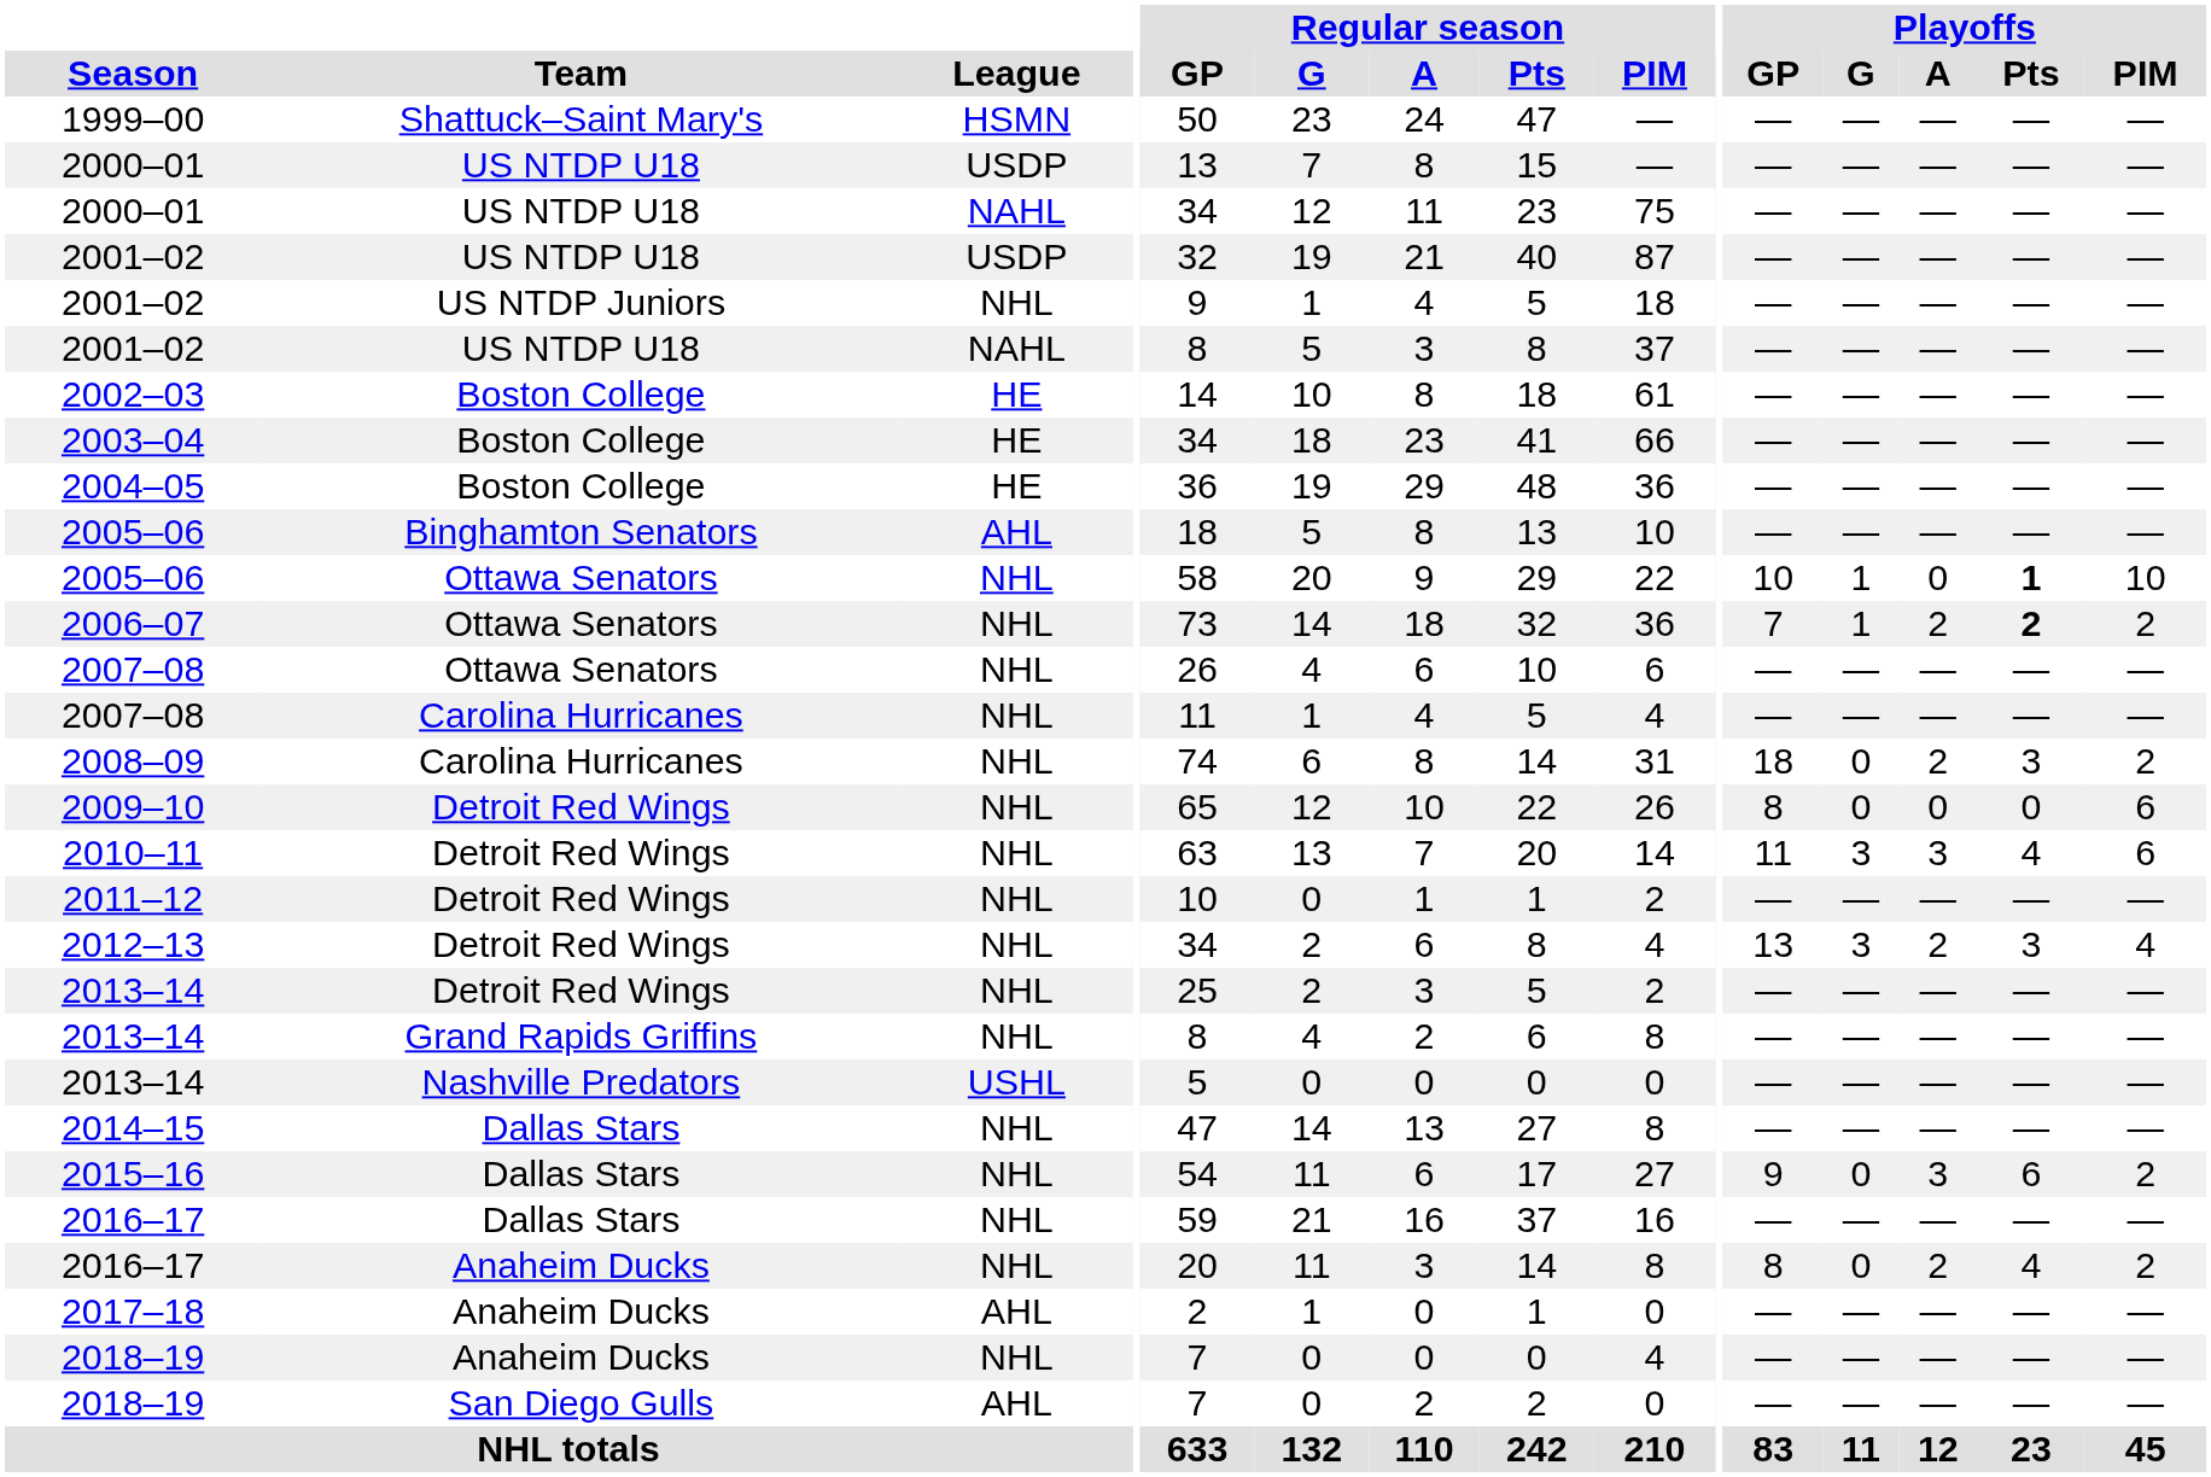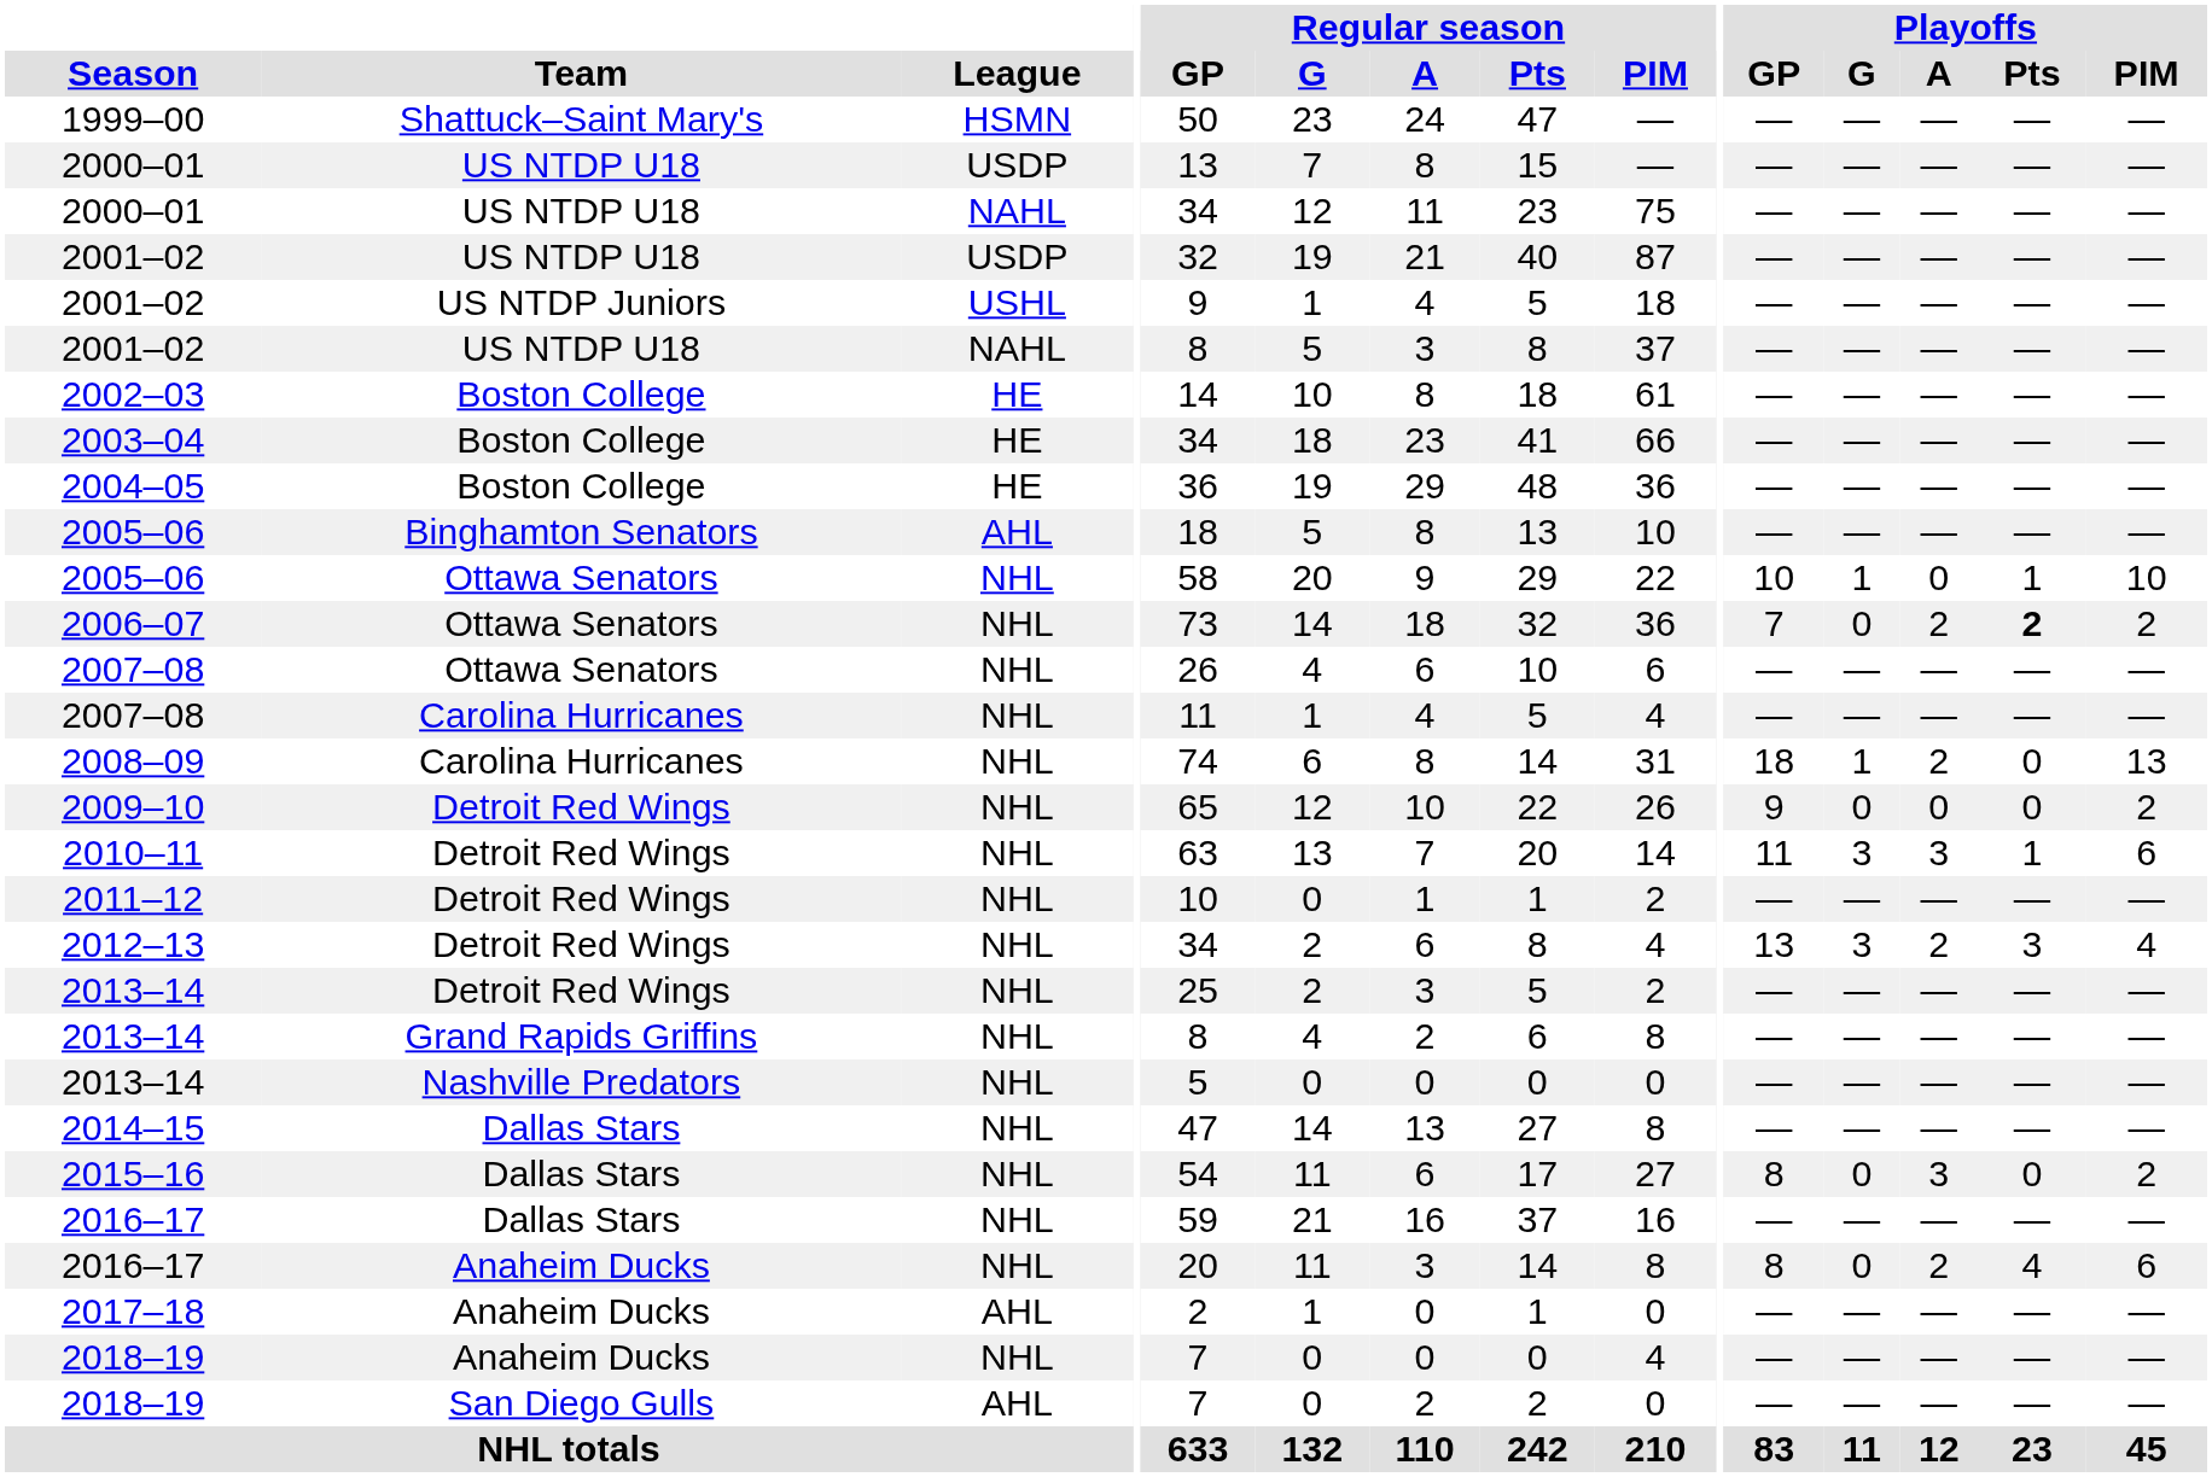 <table border="0" cellpadding="1" cellspacing="0" style="text-align:center; width:60em">
 <tr bgcolor="#e0e0e0">
 <th colspan="3" bgcolor="#ffffff"></th>
 <th rowspan="100" bgcolor="#ffffff"></th>
 <th colspan="5"><a href='#'>Regular season</a></th>
 <th rowspan="100" bgcolor="#ffffff"></th>
 <th colspan="5"><a href='#'>Playoffs</a></th>
 </tr>
 <tr bgcolor="#e0e0e0">
 <th><a href='#'>Season</a></th>
 <th>Team</th>
 <th>League</th>
 <th>GP</th>
 <th><a href='#'>G</a></th>
 <th><a href='#'>A</a></th>
 <th><a href='#'>Pts</a></th>
 <th><a href='#'>PIM</a></th>
 <th>GP</th>
 <th>G</th>
 <th>A</th>
 <th>Pts</th>
 <th>PIM</th>
 </tr>
 <tr>
 <td>1999–00</td>
 <td><a href='#'>Shattuck–Saint Mary's</a></td>
 <td><a href='#'>HSMN</a></td>
 <td>50</td>
 <td>23</td>
 <td>24</td>
 <td>47</td>
 <td>—</td>
 <td>—</td>
 <td>—</td>
 <td>—</td>
 <td>—</td>
 <td>—</td>
 </tr>
 <tr bgcolor="#f0f0f0">
 <td>2000–01</td>
 <td><a href='#'>US NTDP U18</a></td>
 <td>USDP</td>
 <td>13</td>
 <td>7</td>
 <td>8</td>
 <td>15</td>
 <td>—</td>
 <td>—</td>
 <td>—</td>
 <td>—</td>
 <td>—</td>
 <td>—</td>
 </tr>
 <tr>
 <td>2000–01</td>
 <td>US NTDP U18</td>
 <td><a href='#'>NAHL</a></td>
 <td>34</td>
 <td>12</td>
 <td>11</td>
 <td>23</td>
 <td>75</td>
 <td>—</td>
 <td>—</td>
 <td>—</td>
 <td>—</td>
 <td>—</td>
 </tr>
 <tr bgcolor="#f0f0f0">
 <td>2001–02</td>
 <td>US NTDP U18</td>
 <td>USDP</td>
 <td>32</td>
 <td>19</td>
 <td>21</td>
 <td>40</td>
 <td>87</td>
 <td>—</td>
 <td>—</td>
 <td>—</td>
 <td>—</td>
 <td>—</td>
 </tr>
 <tr>
 <td>2001–02</td>
 <td>US NTDP Juniors</td>
-<td>NHL</td>
+<td><a href='#'>USHL</a></td>
 <td>9</td>
 <td>1</td>
 <td>4</td>
 <td>5</td>
 <td>18</td>
 <td>—</td>
 <td>—</td>
 <td>—</td>
 <td>—</td>
 <td>—</td>
 </tr>
 <tr bgcolor="#f0f0f0">
 <td>2001–02</td>
 <td>US NTDP U18</td>
 <td>NAHL</td>
 <td>8</td>
 <td>5</td>
 <td>3</td>
 <td>8</td>
 <td>37</td>
 <td>—</td>
 <td>—</td>
 <td>—</td>
 <td>—</td>
 <td>—</td>
 </tr>
 <tr>
 <td><a href='#'>2002–03</a></td>
 <td><a href='#'>Boston College</a></td>
 <td><a href='#'>HE</a></td>
 <td>14</td>
 <td>10</td>
 <td>8</td>
 <td>18</td>
 <td>61</td>
 <td>—</td>
 <td>—</td>
 <td>—</td>
 <td>—</td>
 <td>—</td>
 </tr>
 <tr bgcolor="#f0f0f0">
 <td><a href='#'>2003–04</a></td>
 <td>Boston College</td>
 <td>HE</td>
 <td>34</td>
 <td>18</td>
 <td>23</td>
 <td>41</td>
 <td>66</td>
 <td>—</td>
 <td>—</td>
 <td>—</td>
 <td>—</td>
 <td>—</td>
 </tr>
 <tr>
 <td><a href='#'>2004–05</a></td>
 <td>Boston College</td>
 <td>HE</td>
 <td>36</td>
 <td>19</td>
 <td>29</td>
 <td>48</td>
 <td>36</td>
 <td>—</td>
 <td>—</td>
 <td>—</td>
 <td>—</td>
 <td>—</td>
 </tr>
 <tr bgcolor="#f0f0f0">
 <td><a href='#'>2005–06</a></td>
 <td><a href='#'>Binghamton Senators</a></td>
 <td><a href='#'>AHL</a></td>
 <td>18</td>
 <td>5</td>
 <td>8</td>
 <td>13</td>
 <td>10</td>
 <td>—</td>
 <td>—</td>
 <td>—</td>
 <td>—</td>
 <td>—</td>
 </tr>
 <tr>
 <td><a href='#'>2005–06</a></td>
 <td><a href='#'>Ottawa Senators</a></td>
 <td><a href='#'>NHL</a></td>
 <td>58</td>
 <td>20</td>
 <td>9</td>
 <td>29</td>
 <td>22</td>
 <td>10</td>
 <td>1</td>
 <td>0</td>
-<td><strong>1</strong></td>
+<td>1</td>
 <td>10</td>
 </tr>
 <tr bgcolor="#f0f0f0">
 <td><a href='#'>2006–07</a></td>
 <td>Ottawa Senators</td>
 <td>NHL</td>
 <td>73</td>
 <td>14</td>
 <td>18</td>
 <td>32</td>
 <td>36</td>
 <td>7</td>
-<td>1</td>
+<td>0</td>
 <td>2</td>
 <td><strong>2</strong></td>
 <td>2</td>
 </tr>
 <tr>
 <td><a href='#'>2007–08</a></td>
 <td>Ottawa Senators</td>
 <td>NHL</td>
 <td>26</td>
 <td>4</td>
 <td>6</td>
 <td>10</td>
 <td>6</td>
 <td>—</td>
 <td>—</td>
 <td>—</td>
 <td>—</td>
 <td>—</td>
 </tr>
 <tr bgcolor="#f0f0f0">
 <td>2007–08</td>
 <td><a href='#'>Carolina Hurricanes</a></td>
 <td>NHL</td>
 <td>11</td>
 <td>1</td>
 <td>4</td>
 <td>5</td>
 <td>4</td>
 <td>—</td>
 <td>—</td>
 <td>—</td>
 <td>—</td>
 <td>—</td>
 </tr>
 <tr>
 <td><a href='#'>2008–09</a></td>
 <td>Carolina Hurricanes</td>
 <td>NHL</td>
 <td>74</td>
 <td>6</td>
 <td>8</td>
 <td>14</td>
 <td>31</td>
 <td>18</td>
+<td>1</td>
+<td>2</td>
 <td>0</td>
-<td>2</td>
-<td>3</td>
-<td>2</td>
+<td>13</td>
 </tr>
 <tr bgcolor="#f0f0f0">
 <td><a href='#'>2009–10</a></td>
 <td><a href='#'>Detroit Red Wings</a></td>
 <td>NHL</td>
 <td>65</td>
 <td>12</td>
 <td>10</td>
 <td>22</td>
 <td>26</td>
-<td>8</td>
+<td>9</td>
 <td>0</td>
 <td>0</td>
 <td>0</td>
-<td>6</td>
+<td>2</td>
 </tr>
 <tr>
 <td><a href='#'>2010–11</a></td>
 <td>Detroit Red Wings</td>
 <td>NHL</td>
 <td>63</td>
 <td>13</td>
 <td>7</td>
 <td>20</td>
 <td>14</td>
 <td>11</td>
 <td>3</td>
 <td>3</td>
-<td>4</td>
+<td>1</td>
 <td>6</td>
 </tr>
 <tr bgcolor="#f0f0f0">
 <td><a href='#'>2011–12</a></td>
 <td>Detroit Red Wings</td>
 <td>NHL</td>
 <td>10</td>
 <td>0</td>
 <td>1</td>
 <td>1</td>
 <td>2</td>
 <td>—</td>
 <td>—</td>
 <td>—</td>
 <td>—</td>
 <td>—</td>
 </tr>
 <tr>
 <td><a href='#'>2012–13</a></td>
 <td>Detroit Red Wings</td>
 <td>NHL</td>
 <td>34</td>
 <td>2</td>
 <td>6</td>
 <td>8</td>
 <td>4</td>
 <td>13</td>
 <td>3</td>
 <td>2</td>
 <td>3</td>
 <td>4</td>
 </tr>
 <tr bgcolor="#f0f0f0">
 <td><a href='#'>2013–14</a></td>
 <td>Detroit Red Wings</td>
 <td>NHL</td>
 <td>25</td>
 <td>2</td>
 <td>3</td>
 <td>5</td>
 <td>2</td>
 <td>—</td>
 <td>—</td>
 <td>—</td>
 <td>—</td>
 <td>—</td>
 </tr>
 <tr>
 <td><a href='#'>2013–14</a></td>
 <td><a href='#'>Grand Rapids Griffins</a></td>
 <td>NHL</td>
 <td>8</td>
 <td>4</td>
 <td>2</td>
 <td>6</td>
 <td>8</td>
 <td>—</td>
 <td>—</td>
 <td>—</td>
 <td>—</td>
 <td>—</td>
 </tr>
 <tr bgcolor="#f0f0f0">
 <td>2013–14</td>
 <td><a href='#'>Nashville Predators</a></td>
-<td><a href='#'>USHL</a></td>
+<td>NHL</td>
 <td>5</td>
 <td>0</td>
 <td>0</td>
 <td>0</td>
 <td>0</td>
 <td>—</td>
 <td>—</td>
 <td>—</td>
 <td>—</td>
 <td>—</td>
 </tr>
 <tr>
 <td><a href='#'>2014–15</a></td>
 <td><a href='#'>Dallas Stars</a></td>
 <td>NHL</td>
 <td>47</td>
 <td>14</td>
 <td>13</td>
 <td>27</td>
 <td>8</td>
 <td>—</td>
 <td>—</td>
 <td>—</td>
 <td>—</td>
 <td>—</td>
 </tr>
 <tr bgcolor="#f0f0f0">
 <td><a href='#'>2015–16</a></td>
 <td>Dallas Stars</td>
 <td>NHL</td>
 <td>54</td>
 <td>11</td>
 <td>6</td>
 <td>17</td>
 <td>27</td>
-<td>9</td>
+<td>8</td>
 <td>0</td>
 <td>3</td>
-<td>6</td>
+<td>0</td>
 <td>2</td>
 </tr>
 <tr>
 <td><a href='#'>2016–17</a></td>
 <td>Dallas Stars</td>
 <td>NHL</td>
 <td>59</td>
 <td>21</td>
 <td>16</td>
 <td>37</td>
 <td>16</td>
 <td>—</td>
 <td>—</td>
 <td>—</td>
 <td>—</td>
 <td>—</td>
 </tr>
 <tr bgcolor="#f0f0f0">
 <td>2016–17</td>
 <td><a href='#'>Anaheim Ducks</a></td>
 <td>NHL</td>
 <td>20</td>
 <td>11</td>
 <td>3</td>
 <td>14</td>
 <td>8</td>
 <td>8</td>
 <td>0</td>
 <td>2</td>
 <td>4</td>
-<td>2</td>
+<td>6</td>
 </tr>
 <tr>
 <td><a href='#'>2017–18</a></td>
 <td>Anaheim Ducks</td>
 <td>AHL</td>
 <td>2</td>
 <td>1</td>
 <td>0</td>
 <td>1</td>
 <td>0</td>
 <td>—</td>
 <td>—</td>
 <td>—</td>
 <td>—</td>
 <td>—</td>
 </tr>
 <tr bgcolor="#f0f0f0">
 <td><a href='#'>2018–19</a></td>
 <td>Anaheim Ducks</td>
 <td>NHL</td>
 <td>7</td>
 <td>0</td>
 <td>0</td>
 <td>0</td>
 <td>4</td>
 <td>—</td>
 <td>—</td>
 <td>—</td>
 <td>—</td>
 <td>—</td>
 </tr>
 <tr>
 <td><a href='#'>2018–19</a></td>
 <td><a href='#'>San Diego Gulls</a></td>
 <td>AHL</td>
 <td>7</td>
 <td>0</td>
 <td>2</td>
 <td>2</td>
 <td>0</td>
 <td>—</td>
 <td>—</td>
 <td>—</td>
 <td>—</td>
 <td>—</td>
 </tr>
 <tr bgcolor="#e0e0e0">
 <th colspan="3">NHL totals</th>
 <th>633</th>
 <th>132</th>
 <th>110</th>
 <th>242</th>
 <th>210</th>
 <th>83</th>
 <th>11</th>
 <th>12</th>
 <th>23</th>
 <th>45</th>
 </tr>
 </table>
